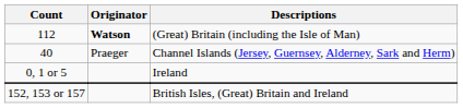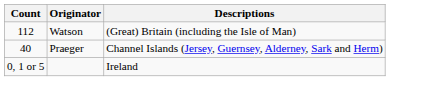 <table class="wikitable" border="1">
 <tr>
 <th>Count</th>
 <th>Originator</th>
 <th>Descriptions</th>
 </tr>
 <tr>
 <td style="text-align:center">112</td>
-<td><strong>Watson</strong></td>
+<td>Watson</td>
 <td>(Great) Britain (including the Isle of Man)</td>
 </tr>
 <tr>
 <td style="text-align:center">40</td>
 <td>Praeger</td>
 <td>Channel Islands (<a href='#'>Jersey</a>, <a href='#'>Guernsey</a>, <a href='#'>Alderney</a>, <a href='#'>Sark</a> and <a href='#'>Herm</a>)</td>
 </tr>
 <tr>
 <td style="text-align:center">0, 1 or 5</td>
 <td> </td>
 <td>Ireland</td>
 </tr>
-<tr style="border-top:solid 2px black">
-<td style="text-align:center">152, 153 or 157</td>
-<td> </td>
-<td>British Isles, (Great) Britain and Ireland</td>
-</tr>
 </table>
